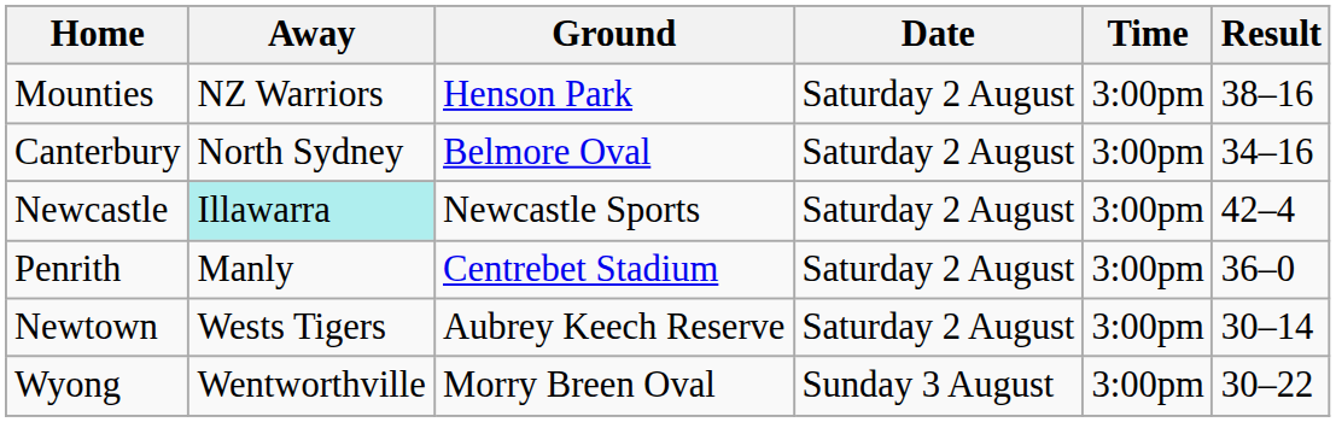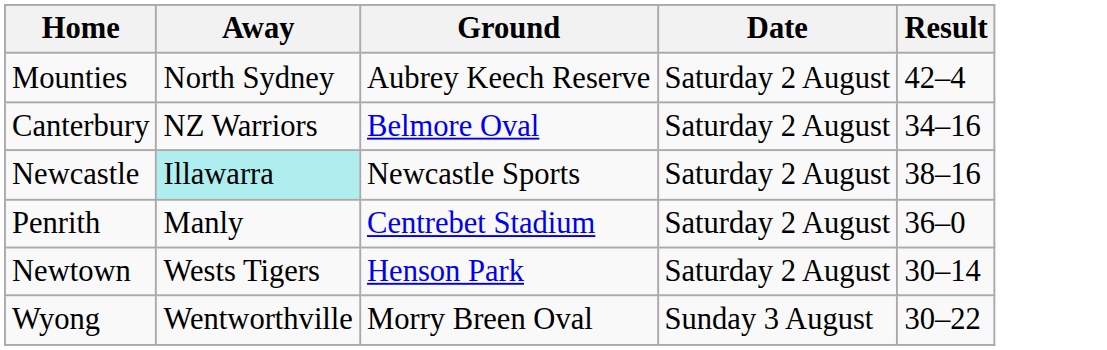 <table class="wikitable">
 <tr>
 <th>Home</th>
 <th>Away</th>
 <th>Ground</th>
 <th>Date</th>
-<th>Time</th>
 <th>Result</th>
 </tr>
 <tr>
 <td>Mounties</td>
-<td>NZ Warriors</td>
-<td><a href='#'>Henson Park</a></td>
+<td>North Sydney</td>
+<td>Aubrey Keech Reserve</td>
 <td>Saturday 2 August</td>
-<td>3:00pm</td>
-<td>38–16</td>
+<td>42–4</td>
 </tr>
 <tr>
 <td>Canterbury</td>
-<td>North Sydney</td>
+<td>NZ Warriors</td>
 <td><a href='#'>Belmore Oval</a></td>
 <td>Saturday 2 August</td>
-<td>3:00pm</td>
 <td>34–16</td>
 </tr>
 <tr>
 <td>Newcastle</td>
 <td style="background: paleturquoise;">Illawarra</td>
 <td>Newcastle Sports</td>
 <td>Saturday 2 August</td>
-<td>3:00pm</td>
-<td>42–4</td>
+<td>38–16</td>
 </tr>
 <tr>
 <td>Penrith</td>
 <td>Manly</td>
 <td><a href='#'>Centrebet Stadium</a></td>
 <td>Saturday 2 August</td>
-<td>3:00pm</td>
 <td>36–0</td>
 </tr>
 <tr>
 <td>Newtown</td>
 <td>Wests Tigers</td>
-<td>Aubrey Keech Reserve</td>
+<td><a href='#'>Henson Park</a></td>
 <td>Saturday 2 August</td>
-<td>3:00pm</td>
 <td>30–14</td>
 </tr>
 <tr>
 <td>Wyong</td>
 <td>Wentworthville</td>
 <td>Morry Breen Oval</td>
 <td>Sunday 3 August</td>
-<td>3:00pm</td>
 <td>30–22</td>
 </tr>
 </table>
